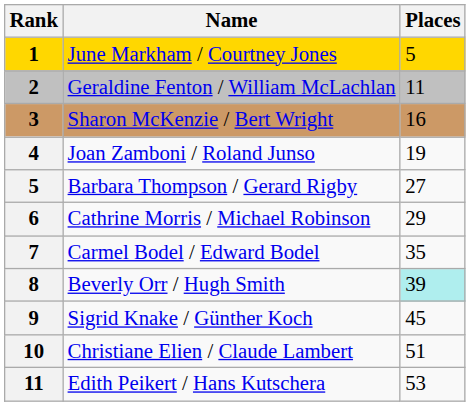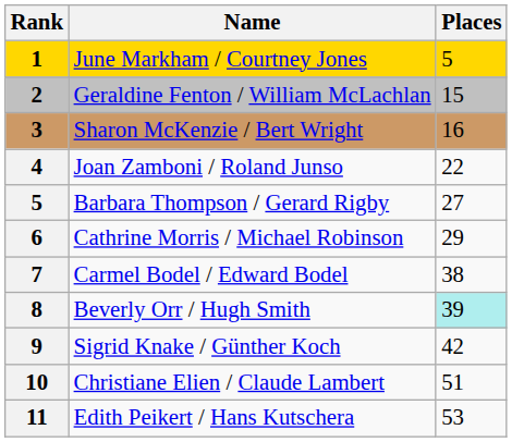 <table class="wikitable">
 <tr>
 <th>Rank</th>
 <th>Name</th>
 <th>Places</th>
 </tr>
 <tr bgcolor=gold>
 <td align=center><strong>1</strong></td>
 <td> <a href='#'>June Markham</a> / <a href='#'>Courtney Jones</a></td>
 <td>5</td>
 </tr>
 <tr bgcolor=silver>
 <td align=center><strong>2</strong></td>
 <td> <a href='#'>Geraldine Fenton</a> / <a href='#'>William McLachlan</a></td>
-<td>11</td>
+<td>15</td>
 </tr>
 <tr bgcolor=cc9966>
 <td align=center><strong>3</strong></td>
 <td> <a href='#'>Sharon McKenzie</a> / <a href='#'>Bert Wright</a></td>
 <td>16</td>
 </tr>
 <tr>
 <th>4</th>
 <td> <a href='#'>Joan Zamboni</a> / <a href='#'>Roland Junso</a></td>
-<td>19</td>
+<td>22</td>
 </tr>
 <tr>
 <th>5</th>
 <td> <a href='#'>Barbara Thompson</a> / <a href='#'>Gerard Rigby</a></td>
 <td>27</td>
 </tr>
 <tr>
 <th>6</th>
 <td> <a href='#'>Cathrine Morris</a> / <a href='#'>Michael Robinson</a></td>
 <td>29</td>
 </tr>
 <tr>
 <th>7</th>
 <td> <a href='#'>Carmel Bodel</a> / <a href='#'>Edward Bodel</a></td>
-<td>35</td>
+<td>38</td>
 </tr>
 <tr>
 <th>8</th>
 <td> <a href='#'>Beverly Orr</a> / <a href='#'>Hugh Smith</a></td>
 <td style="background: paleturquoise;">39</td>
 </tr>
 <tr>
 <th>9</th>
 <td> <a href='#'>Sigrid Knake</a> / <a href='#'>Günther Koch</a></td>
-<td>45</td>
+<td>42</td>
 </tr>
 <tr>
 <th>10</th>
 <td> <a href='#'>Christiane Elien</a> / <a href='#'>Claude Lambert</a></td>
 <td>51</td>
 </tr>
 <tr>
 <th>11</th>
 <td> <a href='#'>Edith Peikert</a> / <a href='#'>Hans Kutschera</a></td>
 <td>53</td>
 </tr>
 </table>
